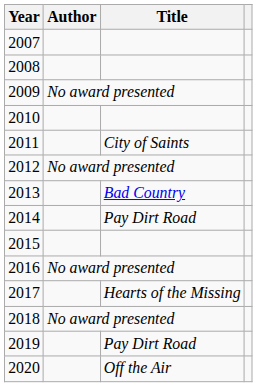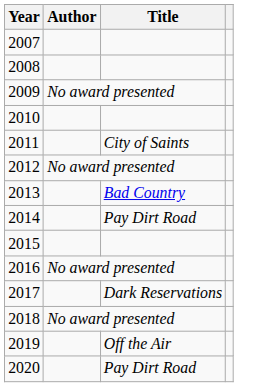 <table class="wikitable">
 <tr>
 <th>Year</th>
 <th>Author</th>
 <th>Title</th>
 <th></th>
 </tr>
 <tr>
 <td>2007</td>
 <td></td>
 <td></td>
 <td></td>
 </tr>
 <tr>
 <td>2008</td>
 <td></td>
 <td><em></em></td>
 <td></td>
 </tr>
 <tr>
 <td>2009</td>
 <td colspan="2"><em>No award presented</em></td>
 <td></td>
 </tr>
 <tr>
 <td>2010</td>
 <td></td>
 <td><em></em></td>
 <td></td>
 </tr>
 <tr>
 <td>2011</td>
 <td></td>
 <td><em>City of Saints</em></td>
 <td></td>
 </tr>
 <tr>
 <td>2012</td>
 <td colspan="2"><em>No award presented</em></td>
 <td></td>
 </tr>
 <tr>
 <td>2013</td>
 <td></td>
 <td><em><a href='#'>Bad Country</a></em></td>
 <td></td>
 </tr>
 <tr>
 <td>2014</td>
 <td></td>
 <td><em>Pay Dirt Road</em></td>
 <td></td>
 </tr>
 <tr>
 <td>2015</td>
 <td></td>
 <td><em></em></td>
 <td></td>
 </tr>
 <tr>
 <td>2016</td>
 <td colspan="2"><em>No award presented</em></td>
 <td></td>
 </tr>
 <tr>
 <td>2017</td>
 <td></td>
-<td><em>Hearts of the Missing</em></td>
+<td><em>Dark Reservations</em></td>
 <td></td>
 </tr>
 <tr>
 <td>2018</td>
 <td colspan="2"><em>No award presented</em></td>
 <td></td>
 </tr>
 <tr>
 <td>2019</td>
 <td></td>
-<td><em>Pay Dirt Road</em></td>
+<td><em>Off the Air</em></td>
 <td></td>
 </tr>
 <tr>
 <td>2020</td>
 <td></td>
-<td><em>Off the Air</em></td>
+<td><em>Pay Dirt Road</em></td>
 <td></td>
 </tr>
 </table>
